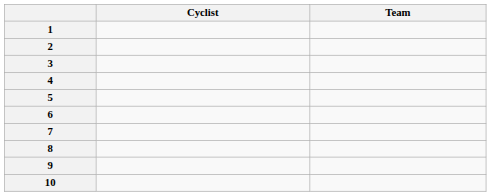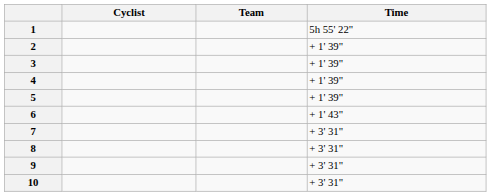 <table class="wikitable" style="width:45em;margin-bottom:0;">
 <tr>
 <th></th>
 <th>Cyclist</th>
 <th>Team</th>
+<th>Time</th>
 </tr>
 <tr>
 <th style="text-align:center">1</th>
 <td></td>
 <td></td>
+<td>5h 55' 22"</td>
 </tr>
 <tr>
 <th style="text-align:center">2</th>
 <td></td>
 <td></td>
+<td>+ 1' 39"</td>
 </tr>
 <tr>
 <th style="text-align:center">3</th>
 <td></td>
 <td></td>
+<td>+ 1' 39"</td>
 </tr>
 <tr>
 <th style="text-align:center">4</th>
 <td></td>
 <td></td>
+<td>+ 1' 39"</td>
 </tr>
 <tr>
 <th style="text-align:center">5</th>
 <td></td>
 <td></td>
+<td>+ 1' 39"</td>
 </tr>
 <tr>
 <th style="text-align:center">6</th>
 <td></td>
 <td></td>
+<td>+ 1' 43"</td>
 </tr>
 <tr>
 <th style="text-align:center">7</th>
 <td></td>
 <td></td>
+<td>+ 3' 31"</td>
 </tr>
 <tr>
 <th style="text-align:center">8</th>
 <td></td>
 <td></td>
+<td>+ 3' 31"</td>
 </tr>
 <tr>
 <th style="text-align:center">9</th>
 <td></td>
 <td></td>
+<td>+ 3' 31"</td>
 </tr>
 <tr>
 <th style="text-align:center">10</th>
 <td></td>
 <td></td>
+<td>+ 3' 31"</td>
 </tr>
 </table>
